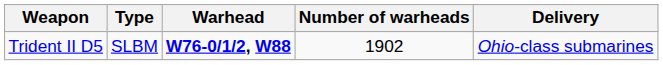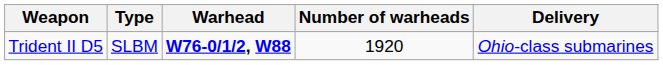 <table class="wikitable sortable" style="text-align: center;">
 <tr>
 <th>Weapon</th>
 <th>Type</th>
 <th>Warhead</th>
 <th>Number of warheads</th>
 <th>Delivery</th>
 </tr>
 <tr>
 <td><a href='#'>Trident II D5</a></td>
 <td><a href='#'>SLBM</a></td>
 <td><strong><a href='#'>W76-0/1/2</a>, <a href='#'>W88</a></strong></td>
-<td>1902</td>
+<td>1920</td>
 <td><a href='#'><em>Ohio</em>-class submarines</a></td>
 </tr>
 </table>
